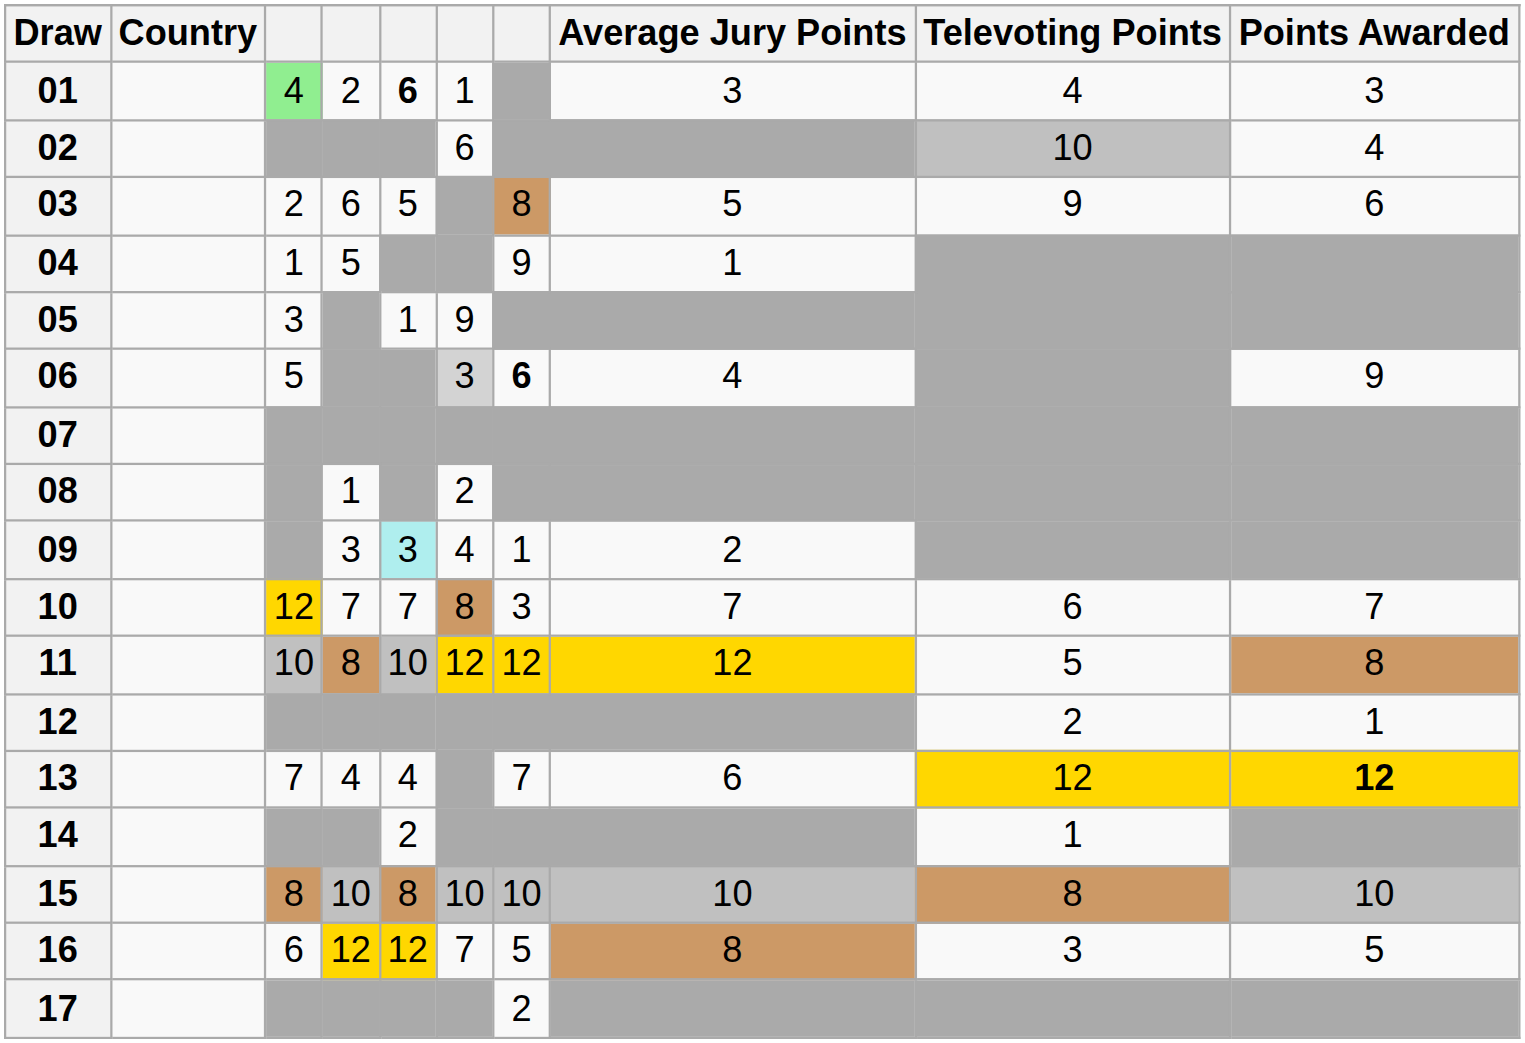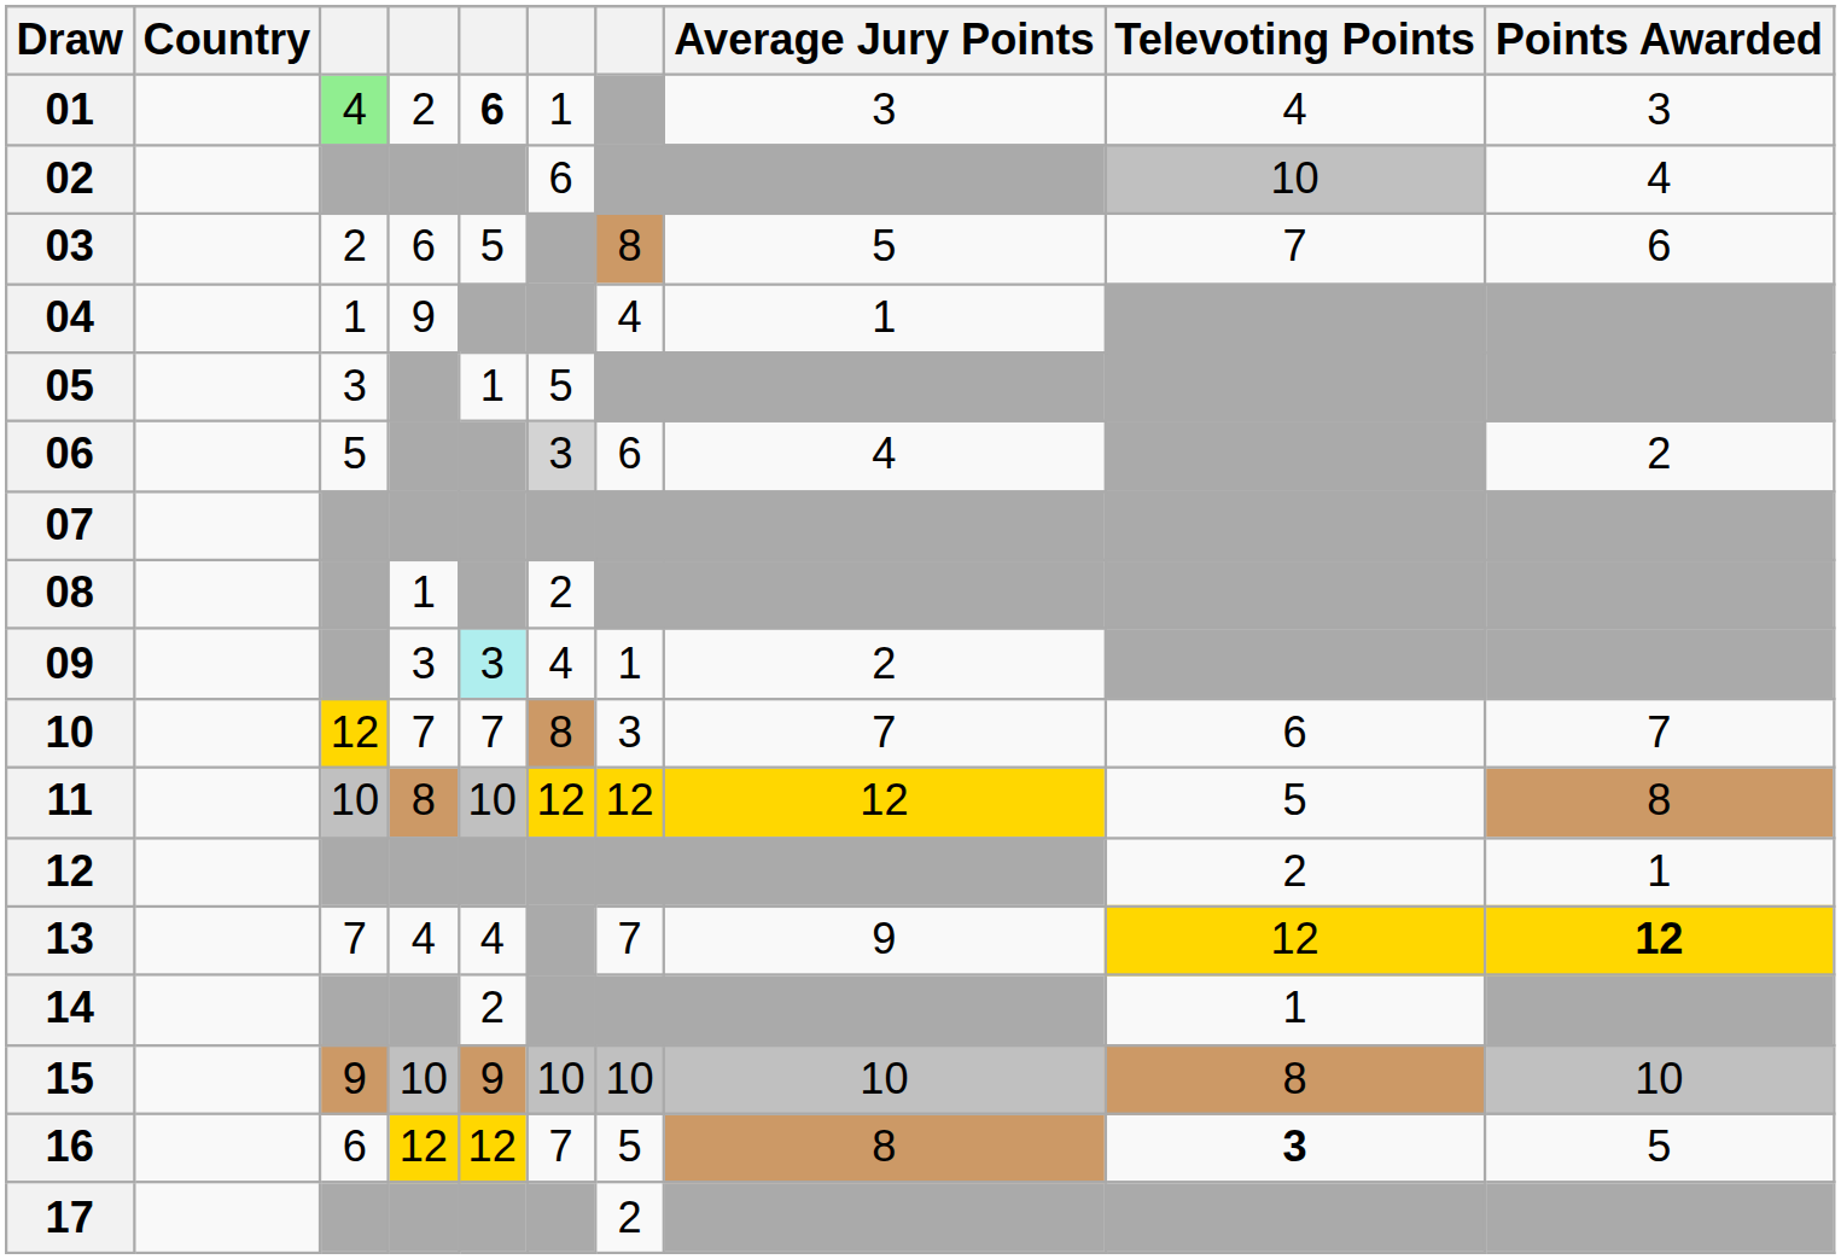 <table class="sortable wikitable collapsible plainrowheaders" style="text-align:center;">
 <tr>
 </tr>
 <tr>
 <th scope="col">Draw</th>
 <th scope="col">Country</th>
 <th scope="col"><small></small></th>
 <th scope="col"><small></small></th>
 <th scope="col"><small></small></th>
 <th scope="col"><small></small></th>
 <th scope="col"><small></small></th>
 <th scope="col">Average Jury Points</th>
 <th scope="col">Televoting Points</th>
 <th scope="col">Points Awarded</th>
 </tr>
 <tr>
 <th scope="row" style="text-align:center;">01</th>
 <td style="text-align:left;"></td>
 <td style="background: lightgreen;">4</td>
 <td>2</td>
 <td><strong>6</strong></td>
 <td>1</td>
 <td style="background:#AAAAAA;"></td>
 <td>3</td>
 <td>4</td>
 <td>3</td>
 </tr>
 <tr>
 <th scope="row" style="text-align:center;">02</th>
 <td style="text-align:left;"></td>
 <td style="background:#AAAAAA;"></td>
 <td style="background:#AAAAAA;"></td>
 <td style="background:#AAAAAA;"></td>
 <td>6</td>
 <td style="background:#AAAAAA;"></td>
 <td style="background:#AAAAAA;"></td>
 <td style="background:silver;">10</td>
 <td>4</td>
 </tr>
 <tr>
 <th scope="row" style="text-align:center;">03</th>
 <td style="text-align:left;"></td>
 <td>2</td>
 <td>6</td>
 <td>5</td>
 <td style="background:#AAAAAA;"></td>
 <td style="background:#CC9966;">8</td>
 <td>5</td>
-<td>9</td>
+<td>7</td>
 <td>6</td>
 </tr>
 <tr>
 <th scope="row" style="text-align:center;">04</th>
 <td style="text-align:left;"></td>
 <td>1</td>
-<td>5</td>
+<td>9</td>
 <td style="background:#AAAAAA;"></td>
 <td style="background:#AAAAAA;"></td>
-<td>9</td>
+<td>4</td>
 <td>1</td>
 <td style="background:#AAAAAA;"></td>
 <td style="background:#AAAAAA;"></td>
 </tr>
 <tr>
 <th scope="row" style="text-align:center;">05</th>
 <td style="text-align:left;"></td>
 <td>3</td>
 <td style="background:#AAAAAA;"></td>
 <td>1</td>
-<td>9</td>
+<td>5</td>
 <td style="background:#AAAAAA;"></td>
 <td style="background:#AAAAAA;"></td>
 <td style="background:#AAAAAA;"></td>
 <td style="background:#AAAAAA;"></td>
 </tr>
 <tr>
 <th scope="row" style="text-align:center;">06</th>
 <td style="text-align:left;"></td>
 <td>5</td>
 <td style="background:#AAAAAA;"></td>
 <td style="background:#AAAAAA;"></td>
 <td style="background: lightgrey;">3</td>
-<td><strong>6</strong></td>
+<td>6</td>
 <td>4</td>
 <td style="background:#AAAAAA;"></td>
-<td>9</td>
+<td>2</td>
 </tr>
 <tr class="sortbottom">
 <th scope="row" style="text-align:center;">07</th>
 <td style="text-align:left;"></td>
 <td style="background:#AAAAAA;"></td>
 <td style="background:#AAAAAA;"></td>
 <td style="background:#AAAAAA;"></td>
 <td style="background:#AAAAAA;"></td>
 <td style="background:#AAAAAA;"></td>
 <td style="background:#AAAAAA;"></td>
 <td style="background:#AAAAAA;"></td>
 <td style="background:#AAAAAA;"></td>
 </tr>
 <tr>
 <th scope="row" style="text-align:center;">08</th>
 <td style="text-align:left;"></td>
 <td style="background:#AAAAAA;"></td>
 <td>1</td>
 <td style="background:#AAAAAA;"></td>
 <td>2</td>
 <td style="background:#AAAAAA;"></td>
 <td style="background:#AAAAAA;"></td>
 <td style="background:#AAAAAA;"></td>
 <td style="background:#AAAAAA;"></td>
 </tr>
 <tr>
 <th scope="row" style="text-align:center;">09</th>
 <td style="text-align:left;"></td>
 <td style="background:#AAAAAA;"></td>
 <td>3</td>
 <td style="background: paleturquoise;">3</td>
 <td>4</td>
 <td>1</td>
 <td>2</td>
 <td style="background:#AAAAAA;"></td>
 <td style="background:#AAAAAA;"></td>
 </tr>
 <tr>
 <th scope="row" style="text-align:center;">10</th>
 <td style="text-align:left;"></td>
 <td style="background:gold;">12</td>
 <td>7</td>
 <td>7</td>
 <td style="background:#CC9966;">8</td>
 <td>3</td>
 <td>7</td>
 <td>6</td>
 <td>7</td>
 </tr>
 <tr>
 <th scope="row" style="text-align:center;">11</th>
 <td style="text-align:left;"></td>
 <td style="background:silver;">10</td>
 <td style="background:#CC9966;">8</td>
 <td style="background:silver;">10</td>
 <td style="background:gold;">12</td>
 <td style="background:gold;">12</td>
 <td style="background:gold;">12</td>
 <td>5</td>
 <td style="background:#CC9966;">8</td>
 </tr>
 <tr>
 <th scope="row" style="text-align:center;">12</th>
 <td style="text-align:left;"></td>
 <td style="background:#AAAAAA;"></td>
 <td style="background:#AAAAAA;"></td>
 <td style="background:#AAAAAA;"></td>
 <td style="background:#AAAAAA;"></td>
 <td style="background:#AAAAAA;"></td>
 <td style="background:#AAAAAA;"></td>
 <td>2</td>
 <td>1</td>
 </tr>
 <tr>
 <th scope="row" style="text-align:center;">13</th>
 <td style="text-align:left;"></td>
 <td>7</td>
 <td>4</td>
 <td>4</td>
 <td style="background:#AAAAAA;"></td>
 <td>7</td>
-<td>6</td>
+<td>9</td>
 <td style="background:gold;">12</td>
 <td style="background:gold;"><strong>12</strong></td>
 </tr>
 <tr>
 <th scope="row" style="text-align:center;">14</th>
 <td style="text-align:left;"></td>
 <td style="background:#AAAAAA;"></td>
 <td style="background:#AAAAAA;"></td>
 <td>2</td>
 <td style="background:#AAAAAA;"></td>
 <td style="background:#AAAAAA;"></td>
 <td style="background:#AAAAAA;"></td>
 <td>1</td>
 <td style="background:#AAAAAA;"></td>
 </tr>
 <tr>
 <th scope="row" style="text-align:center;">15</th>
 <td style="text-align:left;"></td>
-<td style="background:#CC9966;">8</td>
+<td style="background:#CC9966;">9</td>
 <td style="background:silver;">10</td>
-<td style="background:#CC9966;">8</td>
+<td style="background:#CC9966;">9</td>
 <td style="background:silver;">10</td>
 <td style="background:silver;">10</td>
 <td style="background:silver;">10</td>
 <td style="background:#CC9966;">8</td>
 <td style="background:silver;">10</td>
 </tr>
 <tr>
 <th scope="row" style="text-align:center;">16</th>
 <td style="text-align:left;"></td>
 <td>6</td>
 <td style="background:gold;">12</td>
 <td style="background:gold;">12</td>
 <td>7</td>
 <td>5</td>
 <td style="background:#CC9966;">8</td>
-<td>3</td>
+<td><strong>3</strong></td>
 <td>5</td>
 </tr>
 <tr>
 <th scope="row" style="text-align:center;">17</th>
 <td style="text-align:left;"></td>
 <td style="background:#AAAAAA;"></td>
 <td style="background:#AAAAAA;"></td>
 <td style="background:#AAAAAA;"></td>
 <td style="background:#AAAAAA;"></td>
 <td>2</td>
 <td style="background:#AAAAAA;"></td>
 <td style="background:#AAAAAA;"></td>
 <td style="background:#AAAAAA;"></td>
 </tr>
 </table>
